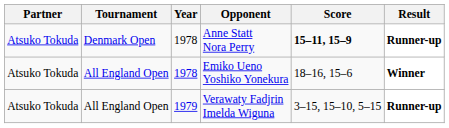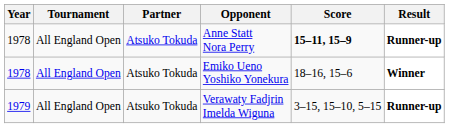 <table class="sortable wikitable" style="font-size: 90%;">
 <tr>
+<th>Year</th>
+<th>Tournament</th>
 <th>Partner</th>
-<th>Tournament</th>
-<th>Year</th>
 <th>Opponent</th>
 <th>Score</th>
 <th>Result</th>
 </tr>
 <tr>
+<td align="center">1978</td>
+<td align="left">All England Open</td>
 <td align="left"> <a href='#'>Atsuko Tokuda</a></td>
-<td align="left"><a href='#'>Denmark Open</a></td>
-<td align="center">1978</td>
 <td align="left"> <a href='#'>Anne Statt</a><br> <a href='#'>Nora Perry</a></td>
 <td align="left"><strong>15–11, 15–9</strong></td>
 <td style="text-align:left; background:white"> <strong>Runner-up</strong></td>
 </tr>
 <tr>
+<td align="center"><a href='#'>1978</a></td>
+<td align="left"><a href='#'>All England Open</a></td>
 <td align="left"> Atsuko Tokuda</td>
-<td align="left"><a href='#'>All England Open</a></td>
-<td align="center"><a href='#'>1978</a></td>
 <td align="left"> <a href='#'>Emiko Ueno</a><br> <a href='#'>Yoshiko Yonekura</a></td>
 <td align="left">18–16, 15–6</td>
 <td style="text-align:left; background:white"> <strong>Winner</strong></td>
 </tr>
 <tr>
+<td align="center"><a href='#'>1979</a></td>
+<td align="left">All England Open</td>
 <td align="left"> Atsuko Tokuda</td>
-<td align="left">All England Open</td>
-<td align="center"><a href='#'>1979</a></td>
 <td align="left"> <a href='#'>Verawaty Fadjrin</a><br> <a href='#'>Imelda Wiguna</a></td>
 <td align="left">3–15, 15–10, 5–15</td>
 <td style="text-align:left; background:white"> <strong>Runner-up</strong></td>
 </tr>
 </table>
